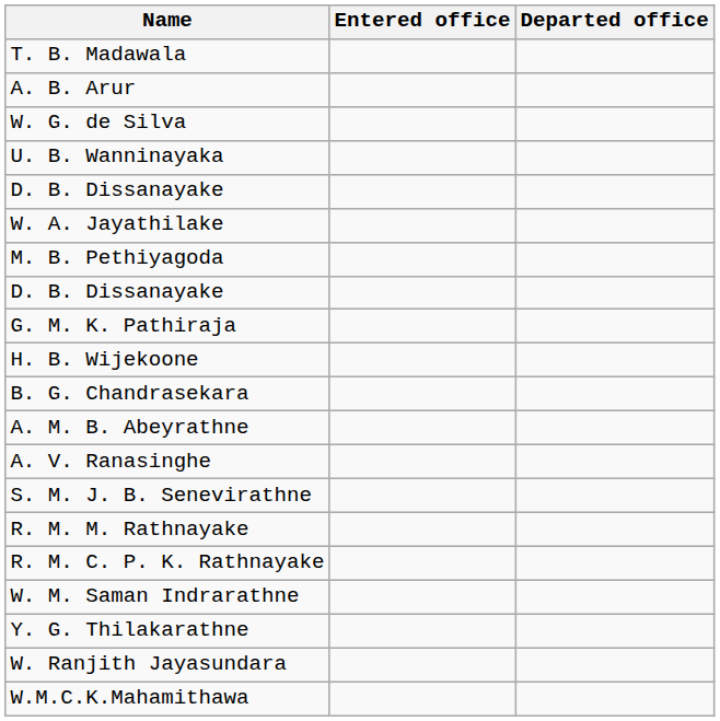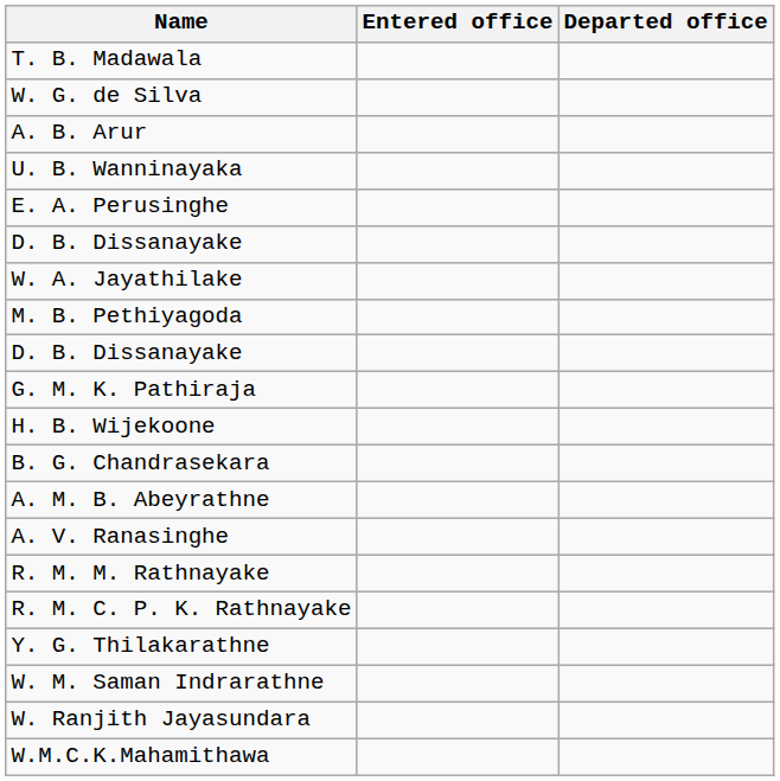 <table class="wikitable" style="font-size: 95%;">
 <tr>
 <th>Name</th>
 <th>Entered office</th>
 <th>Departed office</th>
 </tr>
 <tr>
 <td>T. B. Madawala</td>
 <td></td>
 <td></td>
 </tr>
 <tr>
+<td>W. G. de Silva</td>
+<td></td>
+<td></td>
+</tr>
+<tr>
 <td>A. B. Arur</td>
 <td></td>
 <td></td>
 </tr>
 <tr>
-<td>W. G. de Silva</td>
+<td>U. B. Wanninayaka</td>
 <td></td>
 <td></td>
 </tr>
 <tr>
-<td>U. B. Wanninayaka</td>
+<td>E. A. Perusinghe</td>
 <td></td>
 <td></td>
 </tr>
 <tr>
 <td>D. B. Dissanayake</td>
 <td></td>
 <td></td>
 </tr>
 <tr>
 <td>W. A. Jayathilake</td>
 <td></td>
 <td></td>
 </tr>
 <tr>
 <td>M. B. Pethiyagoda</td>
 <td></td>
 <td></td>
 </tr>
 <tr>
 <td>D. B. Dissanayake</td>
 <td></td>
 <td></td>
 </tr>
 <tr>
 <td>G. M. K. Pathiraja</td>
 <td></td>
 <td></td>
 </tr>
 <tr>
 <td>H. B. Wijekoone</td>
 <td></td>
 <td></td>
 </tr>
 <tr>
 <td>B. G. Chandrasekara</td>
 <td></td>
 <td></td>
 </tr>
 <tr>
 <td>A. M. B. Abeyrathne</td>
 <td></td>
 <td></td>
 </tr>
 <tr>
 <td>A. V. Ranasinghe</td>
 <td></td>
 <td></td>
 </tr>
 <tr>
-<td>S. M. J. B. Senevirathne</td>
-<td></td>
-<td></td>
-</tr>
-<tr>
 <td>R. M. M. Rathnayake</td>
 <td></td>
 <td></td>
 </tr>
 <tr>
 <td>R. M. C. P. K. Rathnayake</td>
 <td></td>
 <td></td>
 </tr>
 <tr>
-<td>W. M. Saman Indrarathne</td>
+<td>Y. G. Thilakarathne</td>
 <td></td>
 <td></td>
 </tr>
 <tr>
-<td>Y. G. Thilakarathne</td>
+<td>W. M. Saman Indrarathne</td>
 <td></td>
 <td></td>
 </tr>
 <tr>
 <td>W. Ranjith Jayasundara</td>
 <td></td>
 <td></td>
 </tr>
 <tr>
 <td>W.M.C.K.Mahamithawa</td>
 <td></td>
 <td></td>
 </tr>
 </table>
